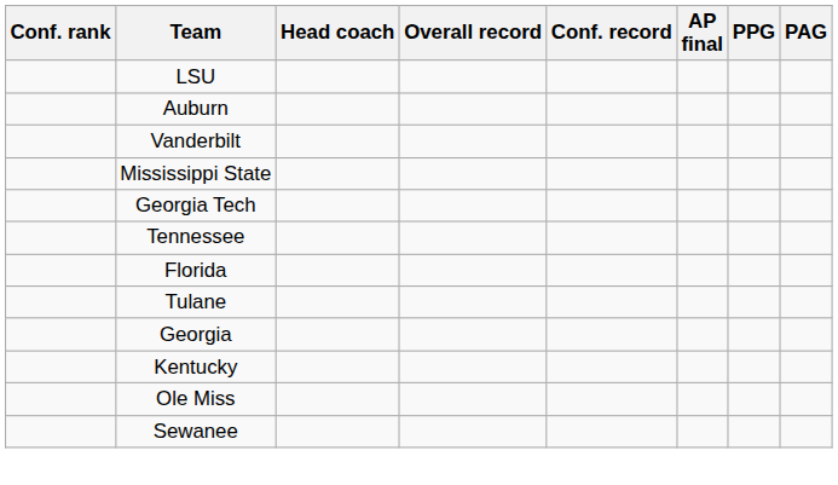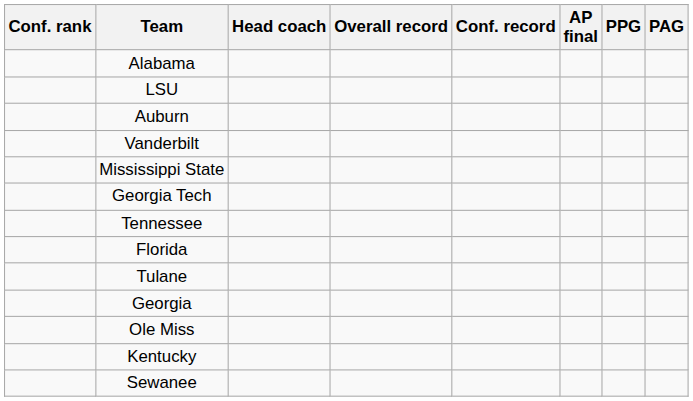 <table class="wikitable sortable" style="text-align:center">
 <tr>
 <th scope="col">Conf. rank</th>
 <th scope="col">Team</th>
 <th scope="col">Head coach</th>
 <th scope="col">Overall record</th>
 <th scope="col">Conf. record</th>
 <th scope="col">AP<br>final</th>
 <th scope="col">PPG</th>
 <th scope="col">PAG</th>
+</tr>
+<tr>
+<td></td>
+<td>Alabama</td>
+<td></td>
+<td></td>
+<td></td>
+<td></td>
+<td></td>
+<td></td>
 </tr>
 <tr>
 <td></td>
 <td>LSU</td>
 <td></td>
 <td></td>
 <td></td>
 <td></td>
 <td></td>
 <td></td>
 </tr>
 <tr>
 <td></td>
 <td>Auburn</td>
 <td></td>
 <td></td>
 <td></td>
 <td></td>
 <td></td>
 </tr>
 <tr>
 <td></td>
 <td>Vanderbilt</td>
 <td></td>
 <td></td>
 <td></td>
 <td></td>
 <td></td>
 <td></td>
 </tr>
 <tr>
 <td></td>
 <td>Mississippi State</td>
 <td></td>
 <td></td>
 <td></td>
 <td></td>
 <td></td>
 <td></td>
 </tr>
 <tr>
 <td></td>
 <td>Georgia Tech</td>
 <td></td>
 <td></td>
 <td></td>
 <td></td>
 <td></td>
 <td></td>
 </tr>
 <tr>
 <td></td>
 <td>Tennessee</td>
 <td></td>
 <td></td>
 <td></td>
 <td></td>
 <td></td>
 <td></td>
 </tr>
 <tr>
 <td></td>
 <td>Florida</td>
 <td></td>
 <td></td>
 <td></td>
 <td></td>
 <td></td>
 <td></td>
 </tr>
 <tr>
 <td></td>
 <td>Tulane</td>
 <td></td>
 <td></td>
 <td></td>
 <td></td>
 <td></td>
 <td></td>
 </tr>
 <tr>
 <td></td>
 <td>Georgia</td>
 <td></td>
 <td></td>
 <td></td>
 <td></td>
 <td></td>
 <td></td>
 </tr>
 <tr>
 <td></td>
-<td>Kentucky</td>
+<td>Ole Miss</td>
 <td></td>
 <td></td>
 <td></td>
 <td></td>
 <td></td>
 <td></td>
 </tr>
 <tr>
 <td></td>
-<td>Ole Miss</td>
+<td>Kentucky</td>
 <td></td>
 <td></td>
 <td></td>
 <td></td>
 <td></td>
 <td></td>
 </tr>
 <tr>
 <td></td>
 <td>Sewanee</td>
 <td></td>
 <td></td>
 <td></td>
 <td></td>
 <td></td>
 <td></td>
 </tr>
 </table>
